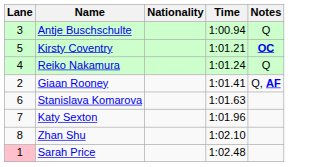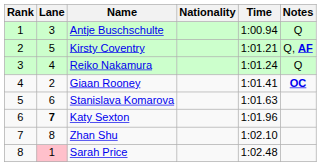 <table class="wikitable sortable" style="text-align:center">
 <tr>
+<th>Rank</th>
 <th>Lane</th>
 <th>Name</th>
 <th>Nationality</th>
 <th>Time</th>
 <th>Notes</th>
 </tr>
 <tr bgcolor=#ccffcc>
+<td>1</td>
 <td>3</td>
 <td align=left><a href='#'>Antje Buschschulte</a></td>
 <td align=left></td>
 <td>1:00.94</td>
 <td>Q</td>
 </tr>
 <tr bgcolor=#ccffcc>
+<td>2</td>
 <td>5</td>
 <td align=left><a href='#'>Kirsty Coventry</a></td>
 <td align=left></td>
 <td>1:01.21</td>
-<td><strong><a href='#'>OC</a></strong></td>
+<td>Q, <strong><a href='#'>AF</a></strong></td>
 </tr>
 <tr bgcolor=#ccffcc>
+<td>3</td>
 <td>4</td>
 <td align=left><a href='#'>Reiko Nakamura</a></td>
 <td align=left></td>
 <td>1:01.24</td>
 <td>Q</td>
 </tr>
 <tr>
+<td>4</td>
 <td>2</td>
 <td align=left><a href='#'>Giaan Rooney</a></td>
 <td align=left></td>
 <td>1:01.41</td>
-<td>Q, <strong><a href='#'>AF</a></strong></td>
+<td><strong><a href='#'>OC</a></strong></td>
 </tr>
 <tr>
+<td>5</td>
 <td>6</td>
 <td align=left><a href='#'>Stanislava Komarova</a></td>
 <td align=left></td>
 <td>1:01.63</td>
 <td></td>
 </tr>
 <tr>
-<td>7</td>
+<td>6</td>
+<td><strong>7</strong></td>
 <td align=left><a href='#'>Katy Sexton</a></td>
 <td align=left></td>
 <td>1:01.96</td>
 <td></td>
 </tr>
 <tr>
+<td>7</td>
 <td>8</td>
 <td align=left><a href='#'>Zhan Shu</a></td>
 <td align=left></td>
 <td>1:02.10</td>
 <td></td>
 </tr>
 <tr>
+<td>8</td>
 <td style="background: pink;">1</td>
 <td align=left><a href='#'>Sarah Price</a></td>
 <td align=left></td>
 <td>1:02.48</td>
 <td></td>
 </tr>
 </table>
